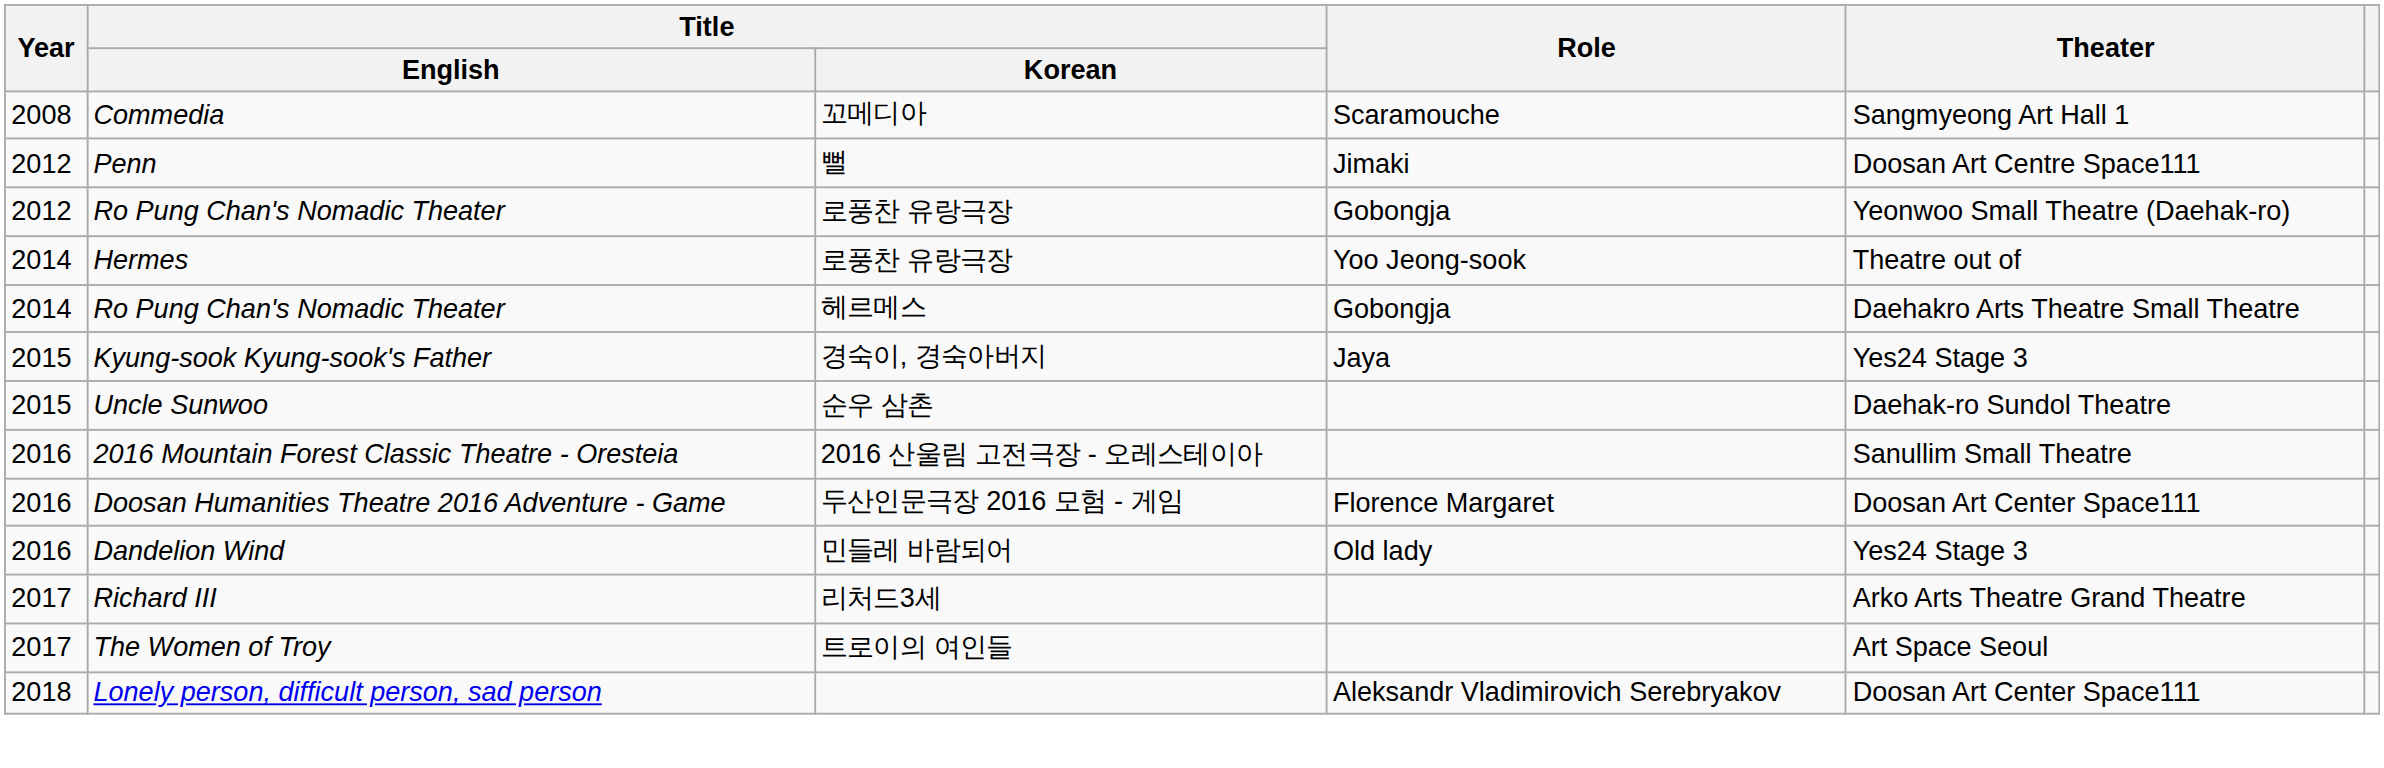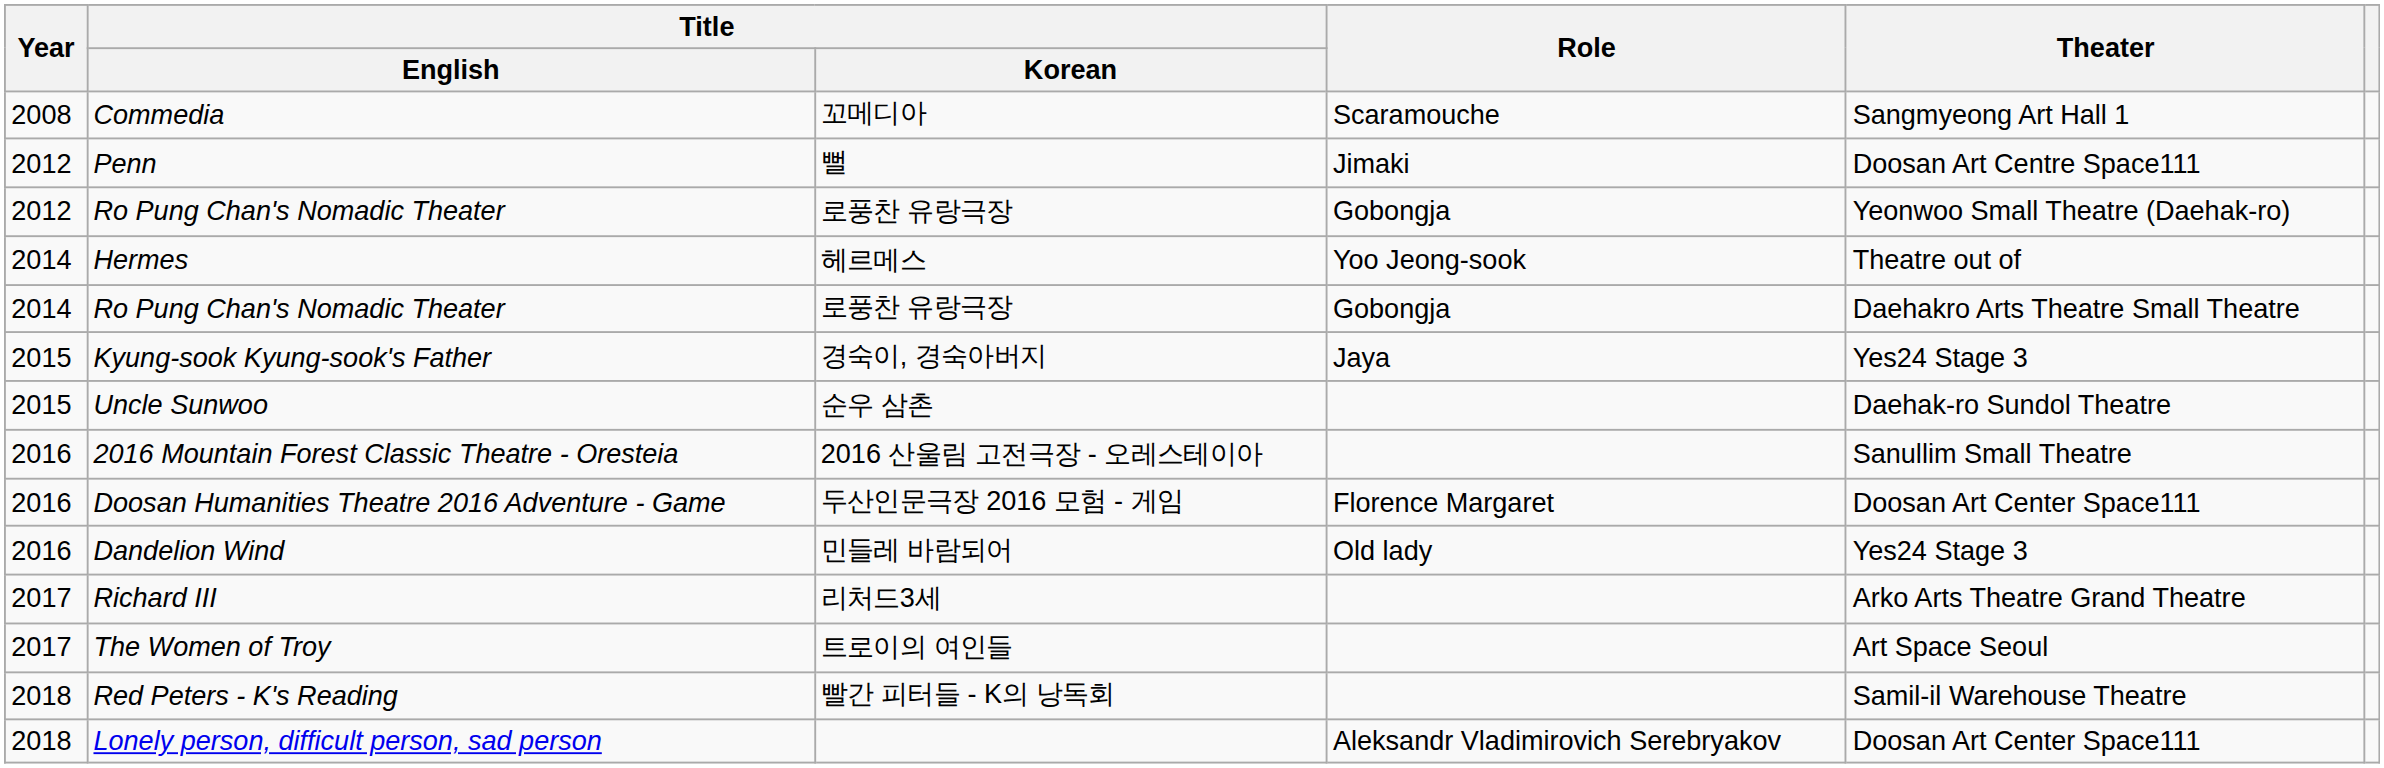 <table class="wikitable sortable" style="clear:none; font-size:90%; padding:0 auto; width:100%; margin:auto">
 <tr>
 <th rowspan="2" scope="col">Year</th>
 <th colspan="2" scope="col">Title</th>
 <th rowspan="2" scope="col">Role</th>
 <th rowspan="2" scope="col">Theater</th>
 <th rowspan="2" scope="col" class="unsortable"></th>
 </tr>
 <tr>
 <th>English</th>
 <th>Korean</th>
 </tr>
 <tr>
 <td>2008</td>
 <td><em>Commedia</em></td>
 <td>꼬메디아</td>
 <td>Scaramouche</td>
 <td>Sangmyeong Art Hall 1</td>
 <td></td>
 </tr>
 <tr>
 <td>2012</td>
 <td><em>Penn</em></td>
 <td>뻘</td>
 <td>Jimaki</td>
 <td>Doosan Art Centre Space111</td>
 <td></td>
 </tr>
 <tr>
 <td>2012</td>
 <td><em>Ro Pung Chan's Nomadic Theater</em></td>
 <td>로풍찬 유랑극장</td>
 <td>Gobongja</td>
 <td>Yeonwoo Small Theatre (Daehak-ro)</td>
 <td></td>
 </tr>
 <tr>
 <td>2014</td>
 <td><em>Hermes</em></td>
-<td>로풍찬 유랑극장</td>
+<td>헤르메스</td>
 <td>Yoo Jeong-sook</td>
 <td>Theatre out of</td>
 <td></td>
 </tr>
 <tr>
 <td>2014</td>
 <td><em>Ro Pung Chan's Nomadic Theater</em></td>
-<td>헤르메스</td>
+<td>로풍찬 유랑극장</td>
 <td>Gobongja</td>
 <td>Daehakro Arts Theatre Small Theatre</td>
 <td></td>
 </tr>
 <tr>
 <td>2015</td>
 <td><em>Kyung-sook Kyung-sook's Father</em></td>
 <td>경숙이, 경숙아버지</td>
 <td>Jaya</td>
 <td>Yes24 Stage 3</td>
 <td></td>
 </tr>
 <tr>
 <td>2015</td>
 <td><em>Uncle Sunwoo</em></td>
 <td>순우 삼촌</td>
 <td></td>
 <td>Daehak-ro Sundol Theatre</td>
 <td></td>
 </tr>
 <tr>
 <td>2016</td>
 <td><em>2016 Mountain Forest Classic Theatre - Oresteia</em></td>
 <td>2016 산울림 고전극장 - 오레스테이아</td>
 <td></td>
 <td>Sanullim Small Theatre</td>
 <td></td>
 </tr>
 <tr>
 <td>2016</td>
 <td><em>Doosan Humanities Theatre 2016 Adventure - Game</em></td>
 <td>두산인문극장 2016 모험 - 게임</td>
 <td>Florence Margaret</td>
 <td>Doosan Art Center Space111</td>
 <td></td>
 </tr>
 <tr>
 <td>2016</td>
 <td><em>Dandelion Wind</em></td>
 <td>민들레 바람되어</td>
 <td>Old lady</td>
 <td>Yes24 Stage 3</td>
 <td></td>
 </tr>
 <tr>
 <td>2017</td>
 <td><em>Richard III</em></td>
 <td>리처드3세</td>
 <td></td>
 <td>Arko Arts Theatre Grand Theatre</td>
 <td></td>
 </tr>
 <tr>
 <td>2017</td>
 <td><em>The Women of Troy</em></td>
 <td>트로이의 여인들</td>
 <td></td>
 <td>Art Space Seoul</td>
 <td></td>
 </tr>
 <tr>
 <td>2018</td>
+<td><em>Red Peters - K's Reading</em></td>
+<td>빨간 피터들 - K의 낭독회</td>
+<td></td>
+<td>Samil-il Warehouse Theatre</td>
+<td></td>
+</tr>
+<tr>
+<td>2018</td>
 <td><em><a href='#'>Lonely person, difficult person, sad person</a></em></td>
 <td></td>
 <td>Aleksandr Vladimirovich Serebryakov</td>
 <td>Doosan Art Center Space111</td>
 <td></td>
 </tr>
 </table>
